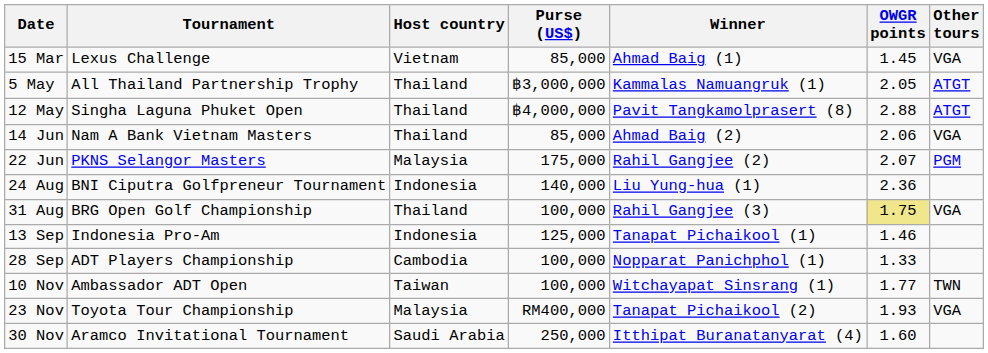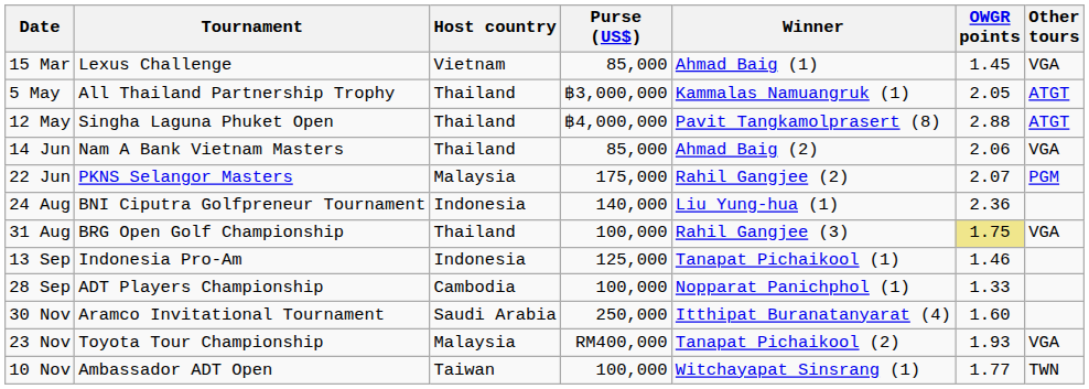 <table class="wikitable" style="font-size:95%">
 <tr>
 <th>Date</th>
 <th>Tournament</th>
 <th>Host country</th>
 <th>Purse<br>(<a href='#'>US$</a>)</th>
 <th>Winner</th>
 <th><a href='#'>OWGR</a><br>points</th>
 <th>Other<br>tours</th>
 </tr>
 <tr>
 <td>15 Mar</td>
 <td>Lexus Challenge</td>
 <td>Vietnam</td>
 <td align=right>85,000</td>
 <td> <a href='#'>Ahmad Baig</a> (1)</td>
 <td align=center>1.45</td>
 <td>VGA</td>
 </tr>
 <tr>
 <td>5 May</td>
 <td>All Thailand Partnership Trophy</td>
 <td>Thailand</td>
 <td align=right>฿3,000,000</td>
 <td> <a href='#'>Kammalas Namuangruk</a> (1)</td>
 <td align=center>2.05</td>
 <td><a href='#'>ATGT</a></td>
 </tr>
 <tr>
 <td>12 May</td>
 <td>Singha Laguna Phuket Open</td>
 <td>Thailand</td>
 <td align=right>฿4,000,000</td>
 <td> <a href='#'>Pavit Tangkamolprasert</a> (8)</td>
 <td align=center>2.88</td>
 <td><a href='#'>ATGT</a></td>
 </tr>
 <tr>
 <td>14 Jun</td>
 <td>Nam A Bank Vietnam Masters</td>
 <td>Thailand</td>
 <td align=right>85,000</td>
 <td> <a href='#'>Ahmad Baig</a> (2)</td>
 <td align=center>2.06</td>
 <td>VGA</td>
 </tr>
 <tr>
 <td>22 Jun</td>
 <td><a href='#'>PKNS Selangor Masters</a></td>
 <td>Malaysia</td>
 <td align=right>175,000</td>
 <td> <a href='#'>Rahil Gangjee</a> (2)</td>
 <td align=center>2.07</td>
 <td><a href='#'>PGM</a></td>
 </tr>
 <tr>
 <td>24 Aug</td>
 <td>BNI Ciputra Golfpreneur Tournament</td>
 <td>Indonesia</td>
 <td align=right>140,000</td>
 <td> <a href='#'>Liu Yung-hua</a> (1)</td>
 <td align=center>2.36</td>
 <td></td>
 </tr>
 <tr>
 <td>31 Aug</td>
 <td>BRG Open Golf Championship</td>
 <td>Thailand</td>
 <td align=right>100,000</td>
 <td> <a href='#'>Rahil Gangjee</a> (3)</td>
 <td align=center style="background: khaki;">1.75</td>
 <td>VGA</td>
 </tr>
 <tr>
 <td>13 Sep</td>
 <td>Indonesia Pro-Am</td>
 <td>Indonesia</td>
 <td align=right>125,000</td>
 <td> <a href='#'>Tanapat Pichaikool</a> (1)</td>
 <td align=center>1.46</td>
 <td></td>
 </tr>
 <tr>
 <td>28 Sep</td>
 <td>ADT Players Championship</td>
 <td>Cambodia</td>
 <td align=right>100,000</td>
 <td> <a href='#'>Nopparat Panichphol</a> (1)</td>
 <td align=center>1.33</td>
 <td></td>
 </tr>
 <tr>
-<td>10 Nov</td>
-<td>Ambassador ADT Open</td>
-<td>Taiwan</td>
-<td align=right>100,000</td>
-<td> <a href='#'>Witchayapat Sinsrang</a> (1)</td>
-<td align=center>1.77</td>
-<td>TWN</td>
+<td>30 Nov</td>
+<td>Aramco Invitational Tournament</td>
+<td>Saudi Arabia</td>
+<td align=right>250,000</td>
+<td> <a href='#'>Itthipat Buranatanyarat</a> (4)</td>
+<td align=center>1.60</td>
+<td></td>
 </tr>
 <tr>
 <td>23 Nov</td>
 <td>Toyota Tour Championship</td>
 <td>Malaysia</td>
 <td align=right>RM400,000</td>
 <td> <a href='#'>Tanapat Pichaikool</a> (2)</td>
 <td align=center>1.93</td>
 <td>VGA</td>
 </tr>
 <tr>
-<td>30 Nov</td>
-<td>Aramco Invitational Tournament</td>
-<td>Saudi Arabia</td>
-<td align=right>250,000</td>
-<td> <a href='#'>Itthipat Buranatanyarat</a> (4)</td>
-<td align=center>1.60</td>
-<td></td>
+<td>10 Nov</td>
+<td>Ambassador ADT Open</td>
+<td>Taiwan</td>
+<td align=right>100,000</td>
+<td> <a href='#'>Witchayapat Sinsrang</a> (1)</td>
+<td align=center>1.77</td>
+<td>TWN</td>
 </tr>
 </table>
